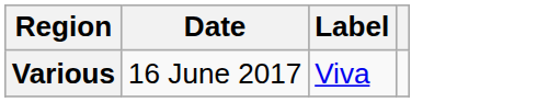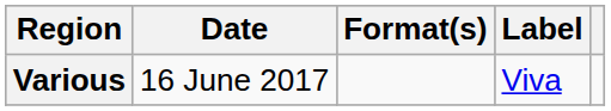 <table class="wikitable plainrowheaders">
 <tr>
 <th scope="col">Region</th>
 <th scope="col">Date</th>
+<th scope="col">Format(s)</th>
 <th scope="col">Label</th>
 <th scope="col"></th>
 </tr>
 <tr>
 <th scope="row">Various</th>
 <td>16 June 2017</td>
+<td></td>
 <td><a href='#'>Viva</a></td>
 <td style="text-align:center;"></td>
 </tr>
 </table>
